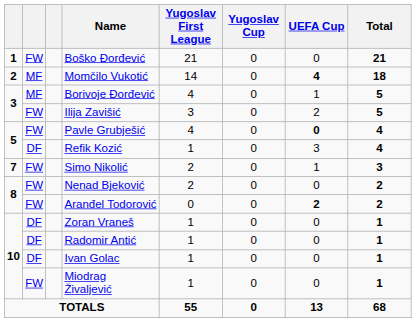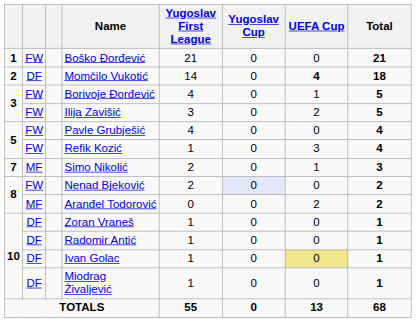 <table class="wikitable" style="text-align:center">
 <tr>
 <th width=15></th>
 <th width=15></th>
 <th width=15></th>
 <th width=128>Name</th>
 <th width=80><strong><a href='#'>Yugoslav First League</a></strong></th>
 <th width=80><strong><a href='#'>Yugoslav Cup</a></strong></th>
 <th width=80><strong><a href='#'>UEFA Cup</a></strong></th>
 <th width=80><strong>Total</strong></th>
 </tr>
 <tr>
 <td><strong>1</strong></td>
 <td><a href='#'>FW</a></td>
 <td></td>
 <td align=left><a href='#'>Boško Đorđević</a></td>
 <td>21</td>
 <td>0</td>
 <td>0</td>
 <td><strong>21</strong></td>
 </tr>
 <tr>
 <td><strong>2</strong></td>
-<td><a href='#'>MF</a></td>
+<td><a href='#'>DF</a></td>
 <td></td>
 <td align=left><a href='#'>Momčilo Vukotić</a></td>
 <td>14</td>
 <td>0</td>
 <td><strong>4</strong></td>
 <td><strong>18</strong></td>
 </tr>
 <tr>
 <td rowspan=2><strong>3</strong></td>
-<td><a href='#'>MF</a></td>
+<td><a href='#'>FW</a></td>
 <td></td>
 <td align=left><a href='#'>Borivoje Đorđević</a></td>
 <td>4</td>
 <td>0</td>
 <td>1</td>
 <td><strong>5</strong></td>
 </tr>
 <tr>
 <td><a href='#'>FW</a></td>
 <td></td>
 <td align=left><a href='#'>Ilija Zavišić</a></td>
 <td>3</td>
 <td>0</td>
 <td>2</td>
 <td><strong>5</strong></td>
 </tr>
 <tr>
 <td rowspan=2><strong>5</strong></td>
 <td><a href='#'>FW</a></td>
 <td></td>
 <td align=left><a href='#'>Pavle Grubješić</a></td>
 <td>4</td>
 <td>0</td>
-<td><strong>0</strong></td>
+<td>0</td>
 <td><strong>4</strong></td>
 </tr>
 <tr>
-<td><a href='#'>DF</a></td>
+<td><a href='#'>FW</a></td>
 <td></td>
 <td align=left><a href='#'>Refik Kozić</a></td>
 <td>1</td>
 <td>0</td>
 <td>3</td>
 <td><strong>4</strong></td>
 </tr>
 <tr>
 <td><strong>7</strong></td>
-<td><a href='#'>FW</a></td>
+<td><a href='#'>MF</a></td>
 <td></td>
 <td align=left><a href='#'>Simo Nikolić</a></td>
 <td>2</td>
 <td>0</td>
 <td>1</td>
 <td><strong>3</strong></td>
 </tr>
 <tr>
 <td rowspan=2><strong>8</strong></td>
 <td><a href='#'>FW</a></td>
 <td></td>
 <td align=left><a href='#'>Nenad Bjeković</a></td>
 <td>2</td>
-<td>0</td>
+<td style="background: lavender;">0</td>
 <td>0</td>
 <td><strong>2</strong></td>
 </tr>
 <tr>
-<td><a href='#'>FW</a></td>
+<td><a href='#'>MF</a></td>
 <td></td>
 <td align=left><a href='#'>Aranđel Todorović</a></td>
 <td>0</td>
 <td>0</td>
-<td><strong>2</strong></td>
+<td>2</td>
 <td><strong>2</strong></td>
 </tr>
 <tr>
 <td rowspan=4><strong>10</strong></td>
 <td><a href='#'>DF</a></td>
 <td></td>
 <td align=left><a href='#'>Zoran Vraneš</a></td>
 <td>1</td>
 <td>0</td>
 <td>0</td>
 <td><strong>1</strong></td>
 </tr>
 <tr>
 <td><a href='#'>DF</a></td>
 <td></td>
 <td align=left><a href='#'>Radomir Antić</a></td>
 <td>1</td>
 <td>0</td>
 <td>0</td>
 <td><strong>1</strong></td>
 </tr>
 <tr>
 <td><a href='#'>DF</a></td>
 <td></td>
 <td align=left><a href='#'>Ivan Golac</a></td>
 <td>1</td>
 <td>0</td>
-<td>0</td>
+<td style="background: khaki;">0</td>
 <td><strong>1</strong></td>
 </tr>
 <tr>
-<td><a href='#'>FW</a></td>
+<td><a href='#'>DF</a></td>
 <td></td>
 <td align=left><a href='#'>Miodrag Živaljević</a></td>
 <td>1</td>
 <td>0</td>
 <td>0</td>
 <td><strong>1</strong></td>
 </tr>
 <tr>
 <td colspan=4><strong>TOTALS</strong></td>
 <td><strong>55</strong></td>
 <td><strong>0</strong></td>
 <td><strong>13</strong></td>
 <td><strong>68</strong></td>
 </tr>
 </table>
